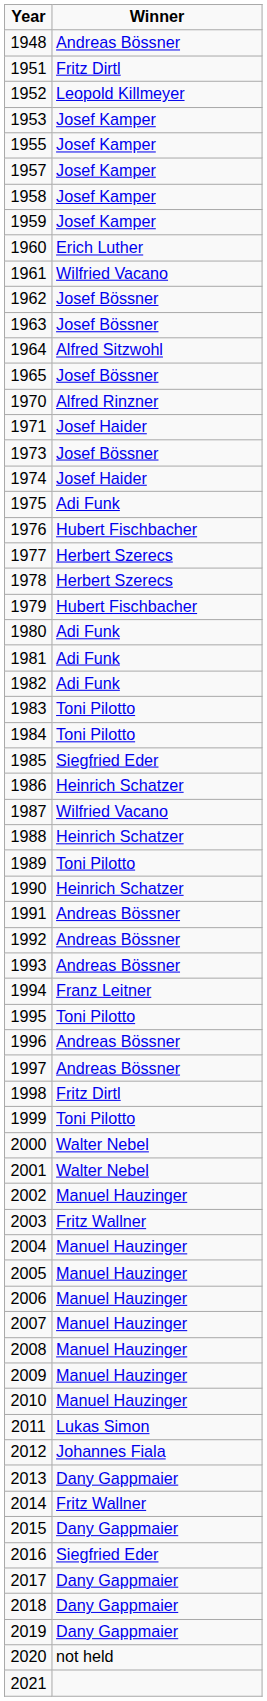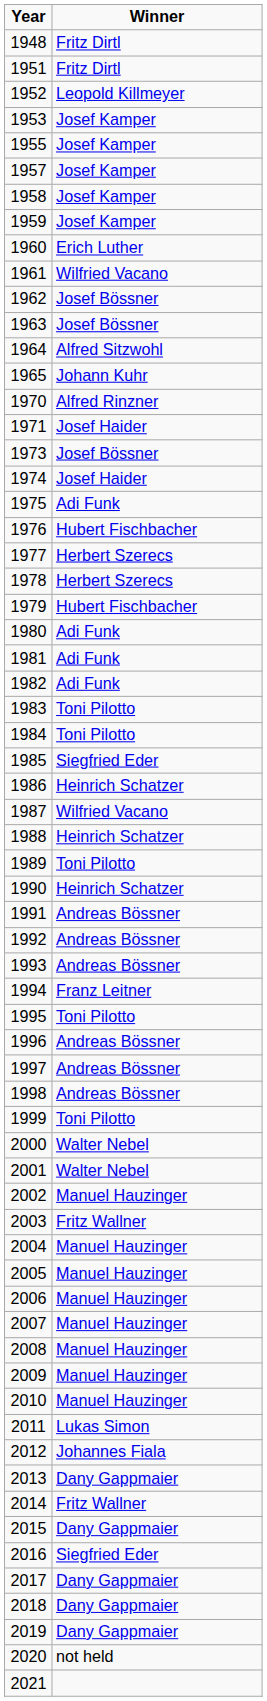 <table class="wikitable">
 <tr align=center>
 <td width=40px  ><strong>Year</strong></td>
 <td width=200px ><strong>Winner</strong></td>
 </tr>
 <tr>
 <td align=center>1948</td>
-<td><a href='#'>Andreas Bössner</a></td>
+<td><a href='#'>Fritz Dirtl</a></td>
 </tr>
 <tr>
 <td align=center>1951</td>
 <td><a href='#'>Fritz Dirtl</a></td>
 </tr>
 <tr>
 <td align=center>1952</td>
 <td><a href='#'>Leopold Killmeyer</a></td>
 </tr>
 <tr>
 <td align=center>1953</td>
 <td><a href='#'>Josef Kamper</a></td>
 </tr>
 <tr>
 <td align=center>1955</td>
 <td><a href='#'>Josef Kamper</a></td>
 </tr>
 <tr>
 <td align=center>1957</td>
 <td><a href='#'>Josef Kamper</a></td>
 </tr>
 <tr>
 <td align=center>1958</td>
 <td><a href='#'>Josef Kamper</a></td>
 </tr>
 <tr>
 <td align=center>1959</td>
 <td><a href='#'>Josef Kamper</a></td>
 </tr>
 <tr>
 <td align=center>1960</td>
 <td><a href='#'>Erich Luther</a></td>
 </tr>
 <tr>
 <td align=center>1961</td>
 <td><a href='#'>Wilfried Vacano</a></td>
 </tr>
 <tr>
 <td align=center>1962</td>
 <td><a href='#'>Josef Bössner</a></td>
 </tr>
 <tr>
 <td align=center>1963</td>
 <td><a href='#'>Josef Bössner</a></td>
 </tr>
 <tr>
 <td align=center>1964</td>
 <td><a href='#'>Alfred Sitzwohl</a></td>
 </tr>
 <tr>
 <td align=center>1965</td>
-<td><a href='#'>Josef Bössner</a></td>
+<td><a href='#'>Johann Kuhr</a></td>
 </tr>
 <tr>
 <td align=center>1970</td>
 <td><a href='#'>Alfred Rinzner</a></td>
 </tr>
 <tr>
 <td align=center>1971</td>
 <td><a href='#'>Josef Haider</a></td>
 </tr>
 <tr>
 <td align=center>1973</td>
 <td><a href='#'>Josef Bössner</a></td>
 </tr>
 <tr>
 <td align=center>1974</td>
 <td><a href='#'>Josef Haider</a></td>
 </tr>
 <tr>
 <td align=center>1975</td>
 <td><a href='#'>Adi Funk</a></td>
 </tr>
 <tr>
 <td align=center>1976</td>
 <td><a href='#'>Hubert Fischbacher</a></td>
 </tr>
 <tr>
 <td align=center>1977</td>
 <td><a href='#'>Herbert Szerecs</a></td>
 </tr>
 <tr>
 <td align=center>1978</td>
 <td><a href='#'>Herbert Szerecs</a></td>
 </tr>
 <tr>
 <td align=center>1979</td>
 <td><a href='#'>Hubert Fischbacher</a></td>
 </tr>
 <tr>
 <td align=center>1980</td>
 <td><a href='#'>Adi Funk</a></td>
 </tr>
 <tr>
 <td align=center>1981</td>
 <td><a href='#'>Adi Funk</a></td>
 </tr>
 <tr>
 <td align=center>1982</td>
 <td><a href='#'>Adi Funk</a></td>
 </tr>
 <tr>
 <td align=center>1983</td>
 <td><a href='#'>Toni Pilotto</a></td>
 </tr>
 <tr>
 <td align=center>1984</td>
 <td><a href='#'>Toni Pilotto</a></td>
 </tr>
 <tr>
 <td align=center>1985</td>
 <td><a href='#'>Siegfried Eder</a></td>
 </tr>
 <tr>
 <td align=center>1986</td>
 <td><a href='#'>Heinrich Schatzer</a></td>
 </tr>
 <tr>
 <td align=center>1987</td>
 <td><a href='#'>Wilfried Vacano</a></td>
 </tr>
 <tr>
 <td align=center>1988</td>
 <td><a href='#'>Heinrich Schatzer</a></td>
 </tr>
 <tr>
 <td align=center>1989</td>
 <td><a href='#'>Toni Pilotto</a></td>
 </tr>
 <tr>
 <td align=center>1990</td>
 <td><a href='#'>Heinrich Schatzer</a></td>
 </tr>
 <tr>
 <td align=center>1991</td>
 <td><a href='#'>Andreas Bössner</a></td>
 </tr>
 <tr>
 <td align=center>1992</td>
 <td><a href='#'>Andreas Bössner</a></td>
 </tr>
 <tr>
 <td align=center>1993</td>
 <td><a href='#'>Andreas Bössner</a></td>
 </tr>
 <tr>
 <td align=center>1994</td>
 <td><a href='#'>Franz Leitner</a></td>
 </tr>
 <tr>
 <td align=center>1995</td>
 <td><a href='#'>Toni Pilotto</a></td>
 </tr>
 <tr>
 <td align=center>1996</td>
 <td><a href='#'>Andreas Bössner</a></td>
 </tr>
 <tr>
 <td align=center>1997</td>
 <td><a href='#'>Andreas Bössner</a></td>
 </tr>
 <tr>
 <td align=center>1998</td>
-<td><a href='#'>Fritz Dirtl</a></td>
+<td><a href='#'>Andreas Bössner</a></td>
 </tr>
 <tr>
 <td align=center>1999</td>
 <td><a href='#'>Toni Pilotto</a></td>
 </tr>
 <tr>
 <td align=center>2000</td>
 <td><a href='#'>Walter Nebel</a></td>
 </tr>
 <tr>
 <td align=center>2001</td>
 <td><a href='#'>Walter Nebel</a></td>
 </tr>
 <tr>
 <td align=center>2002</td>
 <td><a href='#'>Manuel Hauzinger</a></td>
 </tr>
 <tr>
 <td align=center>2003</td>
 <td><a href='#'>Fritz Wallner</a></td>
 </tr>
 <tr>
 <td align=center>2004</td>
 <td><a href='#'>Manuel Hauzinger</a></td>
 </tr>
 <tr>
 <td align=center>2005</td>
 <td><a href='#'>Manuel Hauzinger</a></td>
 </tr>
 <tr>
 <td align=center>2006</td>
 <td><a href='#'>Manuel Hauzinger</a></td>
 </tr>
 <tr>
 <td align=center>2007</td>
 <td><a href='#'>Manuel Hauzinger</a></td>
 </tr>
 <tr>
 <td align=center>2008</td>
 <td><a href='#'>Manuel Hauzinger</a></td>
 </tr>
 <tr>
 <td align=center>2009</td>
 <td><a href='#'>Manuel Hauzinger</a></td>
 </tr>
 <tr>
 <td align=center>2010</td>
 <td><a href='#'>Manuel Hauzinger</a></td>
 </tr>
 <tr>
 <td align=center>2011</td>
 <td><a href='#'>Lukas Simon</a></td>
 </tr>
 <tr>
 <td align=center>2012</td>
 <td><a href='#'>Johannes Fiala</a></td>
 </tr>
 <tr>
 <td align=center>2013</td>
 <td><a href='#'>Dany Gappmaier</a></td>
 </tr>
 <tr>
 <td align=center>2014</td>
 <td><a href='#'>Fritz Wallner</a></td>
 </tr>
 <tr>
 <td align=center>2015</td>
 <td><a href='#'>Dany Gappmaier</a></td>
 </tr>
 <tr>
 <td align=center>2016</td>
 <td><a href='#'>Siegfried Eder</a></td>
 </tr>
 <tr>
 <td align=center>2017</td>
 <td><a href='#'>Dany Gappmaier</a></td>
 </tr>
 <tr>
 <td align=center>2018</td>
 <td><a href='#'>Dany Gappmaier</a></td>
 </tr>
 <tr>
 <td align=center>2019</td>
 <td><a href='#'>Dany Gappmaier</a></td>
 </tr>
 <tr>
 <td align=center>2020</td>
 <td>not held</td>
 </tr>
 <tr>
 <td align=center>2021</td>
 <td></td>
 </tr>
 </table>
